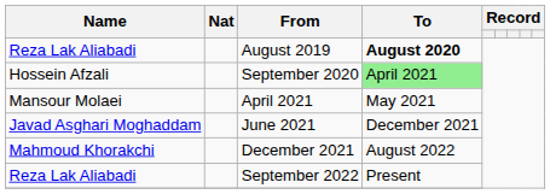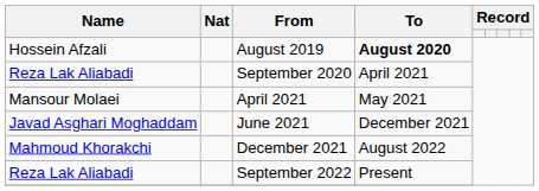 <table class="wikitable" style="text-align: center">
 <tr>
 <th rowspan="2">Name</th>
 <th rowspan="2">Nat</th>
 <th rowspan="2">From</th>
 <th rowspan="2">To</th>
 <th colspan="6">Record</th>
 </tr>
 <tr>
 <th></th>
 <th></th>
 <th></th>
 <th></th>
 <th></th>
 </tr>
 <tr>
-<td align=left><a href='#'>Reza Lak Aliabadi</a></td>
+<td align=left>Hossein Afzali</td>
 <td align=left></td>
 <td align=left>August 2019</td>
 <td align=left><strong>August 2020<br></strong></td>
 </tr>
 <tr>
-<td align=left>Hossein Afzali</td>
+<td align=left><a href='#'>Reza Lak Aliabadi</a></td>
 <td align=left></td>
 <td align=left>September 2020</td>
-<td align=left style="background: lightgreen;">April 2021<br></td>
+<td align=left>April 2021<br></td>
 </tr>
 <tr>
 <td align=left>Mansour Molaei</td>
 <td align=left></td>
 <td align=left>April 2021</td>
 <td align=left>May 2021<br></td>
 </tr>
 <tr>
 <td align=left><a href='#'>Javad Asghari Moghaddam</a></td>
 <td align=left></td>
 <td align=left>June 2021</td>
 <td align=left>December 2021<br></td>
 </tr>
 <tr>
 <td align=left><a href='#'>Mahmoud Khorakchi</a></td>
 <td align=left></td>
 <td align=left>December 2021</td>
 <td align=left>August 2022<br></td>
 </tr>
 <tr>
 <td align=left><a href='#'>Reza Lak Aliabadi</a></td>
 <td align=left></td>
 <td align=left>September 2022</td>
 <td align=left>Present<br></td>
 </tr>
 <tr>
 </tr>
 </table>
